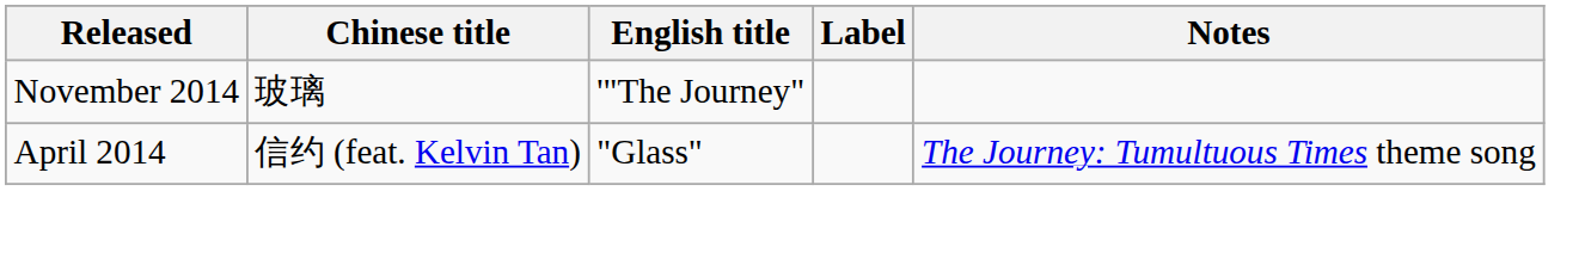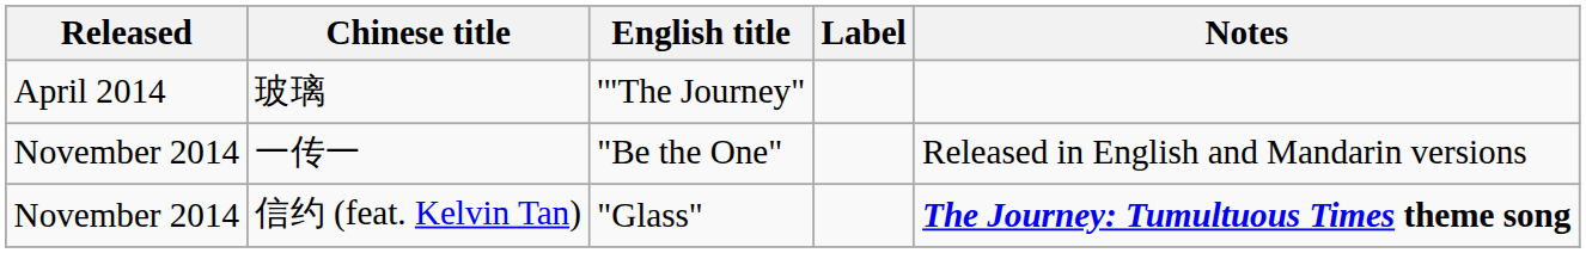 <table class="wikitable sortable">
 <tr>
 <th>Released</th>
 <th>Chinese title</th>
 <th>English title</th>
 <th>Label</th>
 <th class="unsortable">Notes</th>
 </tr>
 <tr>
-<td>November 2014</td>
+<td>April 2014</td>
 <td>玻璃</td>
 <td>'"The Journey"</td>
 <td></td>
 <td></td>
 </tr>
 <tr>
-<td>April 2014</td>
+<td>November 2014</td>
+<td>一传一</td>
+<td>"Be the One"</td>
+<td></td>
+<td>Released in English and Mandarin versions</td>
+</tr>
+<tr>
+<td>November 2014</td>
 <td>信约 (feat. <a href='#'>Kelvin Tan</a>)</td>
 <td>"Glass"</td>
 <td></td>
-<td><em><a href='#'>The Journey: Tumultuous Times</a></em> theme song</td>
+<td><strong><em><a href='#'>The Journey: Tumultuous Times</a></em> theme song</strong></td>
 </tr>
 </table>
